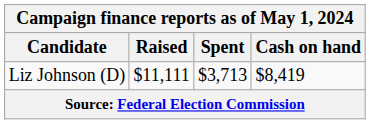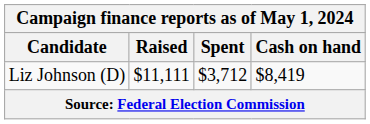 <table class="wikitable sortable">
 <tr>
 <th colspan=4>Campaign finance reports as of May 1, 2024</th>
 </tr>
 <tr style="text-align:center;">
 <th>Candidate</th>
 <th>Raised</th>
 <th>Spent</th>
 <th>Cash on hand</th>
 </tr>
 <tr>
 <td>Liz Johnson (D)</td>
 <td>$11,111</td>
-<td>$3,713</td>
+<td>$3,712</td>
 <td>$8,419</td>
 </tr>
 <tr>
 <th colspan="4"><small>Source: <a href='#'>Federal Election Commission</a></small></th>
 </tr>
 </table>
